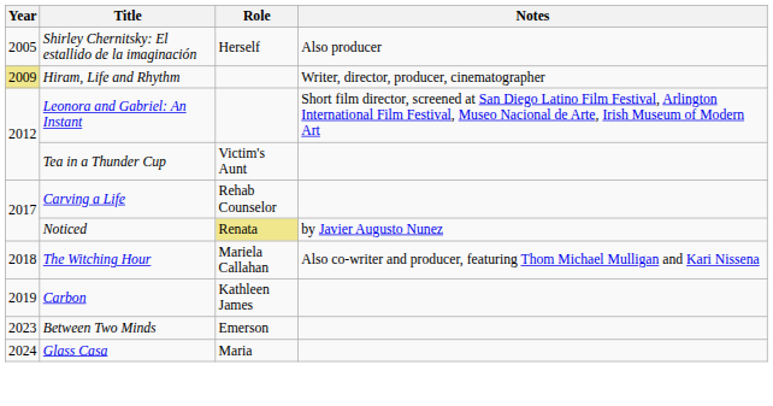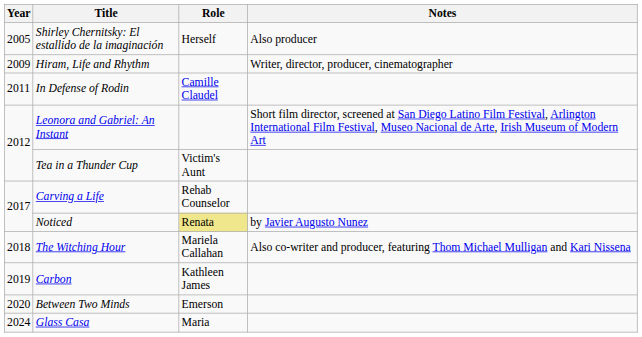 <table class="wikitable">
 <tr>
 <th>Year</th>
 <th>Title</th>
 <th>Role</th>
 <th>Notes</th>
 </tr>
 <tr>
 <td>2005</td>
 <td><em>Shirley Chernitsky: El estallido de la imaginación</em></td>
 <td>Herself</td>
 <td>Also producer</td>
 </tr>
 <tr>
-<td style="background: khaki;">2009</td>
+<td>2009</td>
 <td><em>Hiram, Life and Rhythm</em></td>
 <td></td>
 <td>Writer, director, producer, cinematographer</td>
+</tr>
+<tr>
+<td>2011</td>
+<td><em>In Defense of Rodin</em></td>
+<td><a href='#'>Camille Claudel</a></td>
+<td></td>
 </tr>
 <tr>
 <td rowspan="2">2012</td>
 <td><em><a href='#'>Leonora and Gabriel: An Instant</a></em></td>
 <td></td>
 <td>Short film director, screened at <a href='#'>San Diego Latino Film Festival</a>, <a href='#'>Arlington International Film Festival</a>, <a href='#'>Museo Nacional de Arte</a>, <a href='#'>Irish Museum of Modern Art</a></td>
 </tr>
 <tr>
 <td><em>Tea in a Thunder Cup</em></td>
 <td>Victim's Aunt</td>
 <td></td>
 </tr>
 <tr>
 <td rowspan="2">2017</td>
 <td><em><a href='#'>Carving a Life</a></em></td>
 <td>Rehab Counselor</td>
 <td></td>
 </tr>
 <tr>
 <td><em>Noticed</em></td>
 <td style="background: khaki;">Renata</td>
 <td>by <a href='#'>Javier Augusto Nunez</a></td>
 </tr>
 <tr>
 <td>2018</td>
 <td><em><a href='#'>The Witching Hour</a></em></td>
 <td>Mariela Callahan</td>
 <td>Also co-writer and producer, featuring <a href='#'>Thom Michael Mulligan</a> and <a href='#'>Kari Nissena</a></td>
 </tr>
 <tr>
 <td>2019</td>
 <td><a href='#'><em>Carbon</em></a></td>
 <td>Kathleen James</td>
 <td></td>
 </tr>
 <tr>
-<td>2023</td>
+<td>2020</td>
 <td><em>Between Two Minds</em></td>
 <td>Emerson</td>
 <td></td>
 </tr>
 <tr>
 <td>2024</td>
 <td><a href='#'><em>Glass Casa</em></a></td>
 <td>Maria</td>
 <td></td>
 </tr>
 </table>
